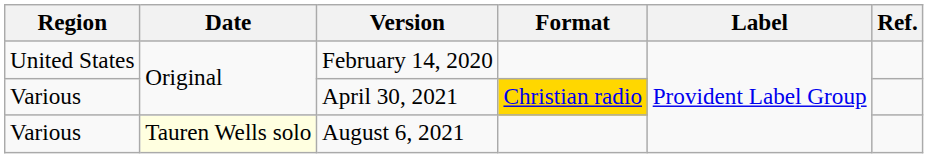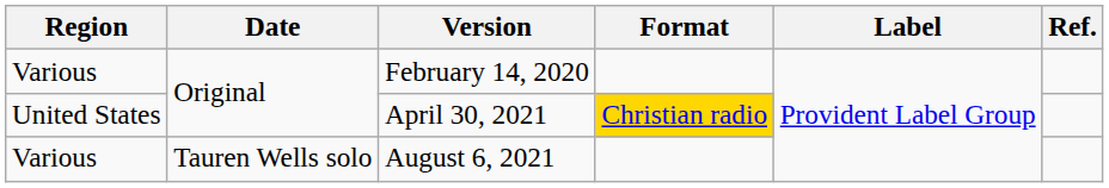 <table class="wikitable plainrowheaders">
 <tr>
 <th scope="col">Region</th>
 <th scope="col">Date</th>
 <th scope="col">Version</th>
 <th scope="col">Format</th>
 <th scope="col">Label</th>
 <th scope="col">Ref.</th>
 </tr>
 <tr>
-<td>United States</td>
+<td>Various</td>
 <td rowspan="2">Original<br></td>
 <td>February 14, 2020</td>
 <td></td>
 <td rowspan="3"><a href='#'>Provident Label Group</a></td>
 <td></td>
 </tr>
 <tr>
-<td>Various</td>
+<td>United States</td>
 <td>April 30, 2021</td>
 <td style="background: gold;"><a href='#'>Christian radio</a></td>
 <td></td>
 </tr>
 <tr>
 <td>Various</td>
-<td style="background: lightyellow;">Tauren Wells solo</td>
+<td>Tauren Wells solo</td>
 <td>August 6, 2021</td>
 <td></td>
 <td></td>
 </tr>
 </table>
